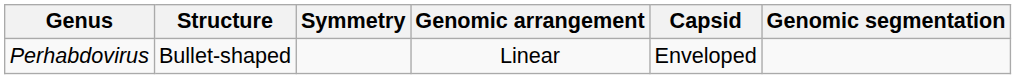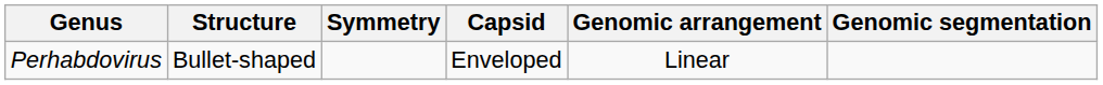 <table class="wikitable sortable" style="text-align:center">
 <tr>
 <th>Genus</th>
 <th>Structure</th>
 <th>Symmetry</th>
+<th>Capsid</th>
 <th>Genomic arrangement</th>
-<th>Capsid</th>
 <th>Genomic segmentation</th>
 </tr>
 <tr>
 <td><em>Perhabdovirus</em></td>
 <td>Bullet-shaped</td>
 <td></td>
+<td>Enveloped</td>
 <td>Linear</td>
-<td>Enveloped</td>
 <td></td>
 </tr>
 </table>
